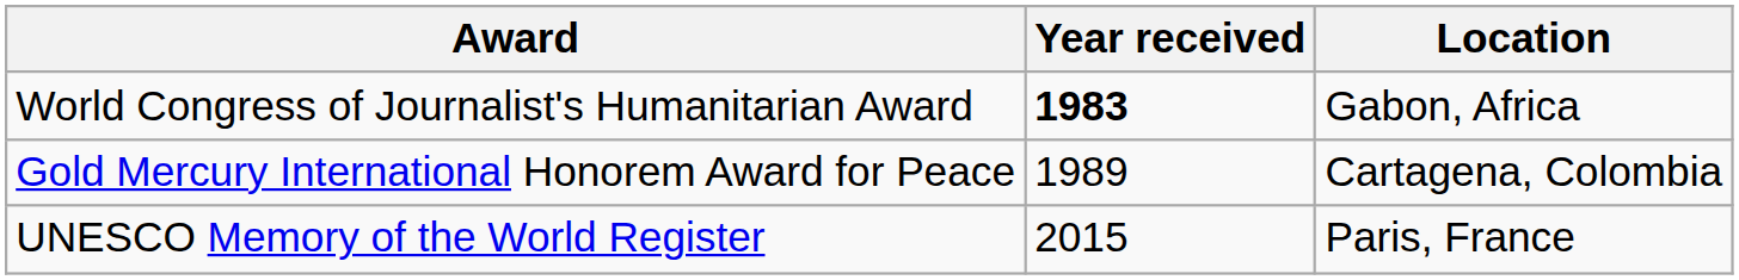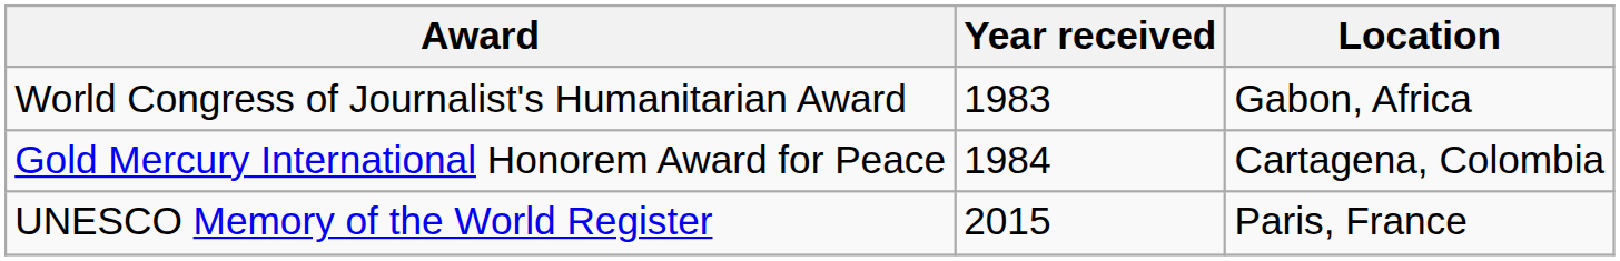 <table class="wikitable">
 <tr>
 <th>Award</th>
 <th>Year received</th>
 <th>Location</th>
 </tr>
 <tr>
 <td>World Congress of Journalist's Humanitarian Award</td>
-<td><strong>1983</strong></td>
+<td>1983</td>
 <td>Gabon, Africa</td>
 </tr>
 <tr>
 <td><a href='#'>Gold Mercury International</a> Honorem Award for Peace</td>
-<td>1989</td>
+<td>1984</td>
 <td>Cartagena, Colombia</td>
 </tr>
 <tr>
 <td>UNESCO <a href='#'>Memory of the World Register</a></td>
 <td>2015</td>
 <td>Paris, France</td>
 </tr>
 </table>
